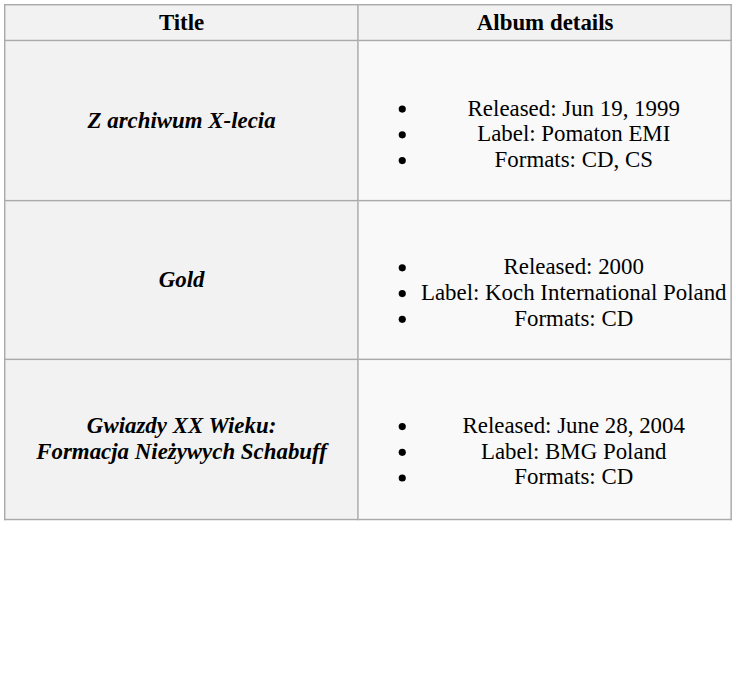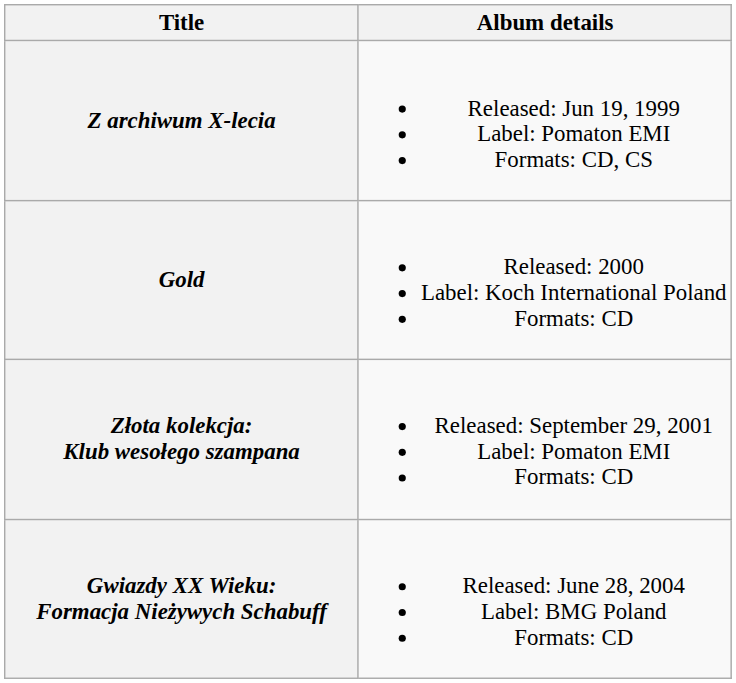 <table class="wikitable plainrowheaders" style="text-align:center;">
 <tr>
 <th scope="col" style="width:15em;">Title</th>
 <th scope="col">Album details</th>
 </tr>
 <tr>
 <th scope="row"><em>Z archiwum X-lecia</em></th>
 <td><br><ul><li>Released: Jun 19, 1999</li><li>Label: Pomaton EMI</li><li>Formats: CD, CS</li></ul></td>
 </tr>
 <tr>
 <th scope="row"><em>Gold</em></th>
 <td><br><ul><li>Released: 2000</li><li>Label: Koch International Poland</li><li>Formats: CD</li></ul></td>
 </tr>
 <tr>
+<th scope="row"><em>Złota kolekcja:<br>Klub wesołego szampana</em></th>
+<td><br><ul><li>Released: September 29, 2001</li><li>Label: Pomaton EMI</li><li>Formats: CD</li></ul></td>
+</tr>
+<tr>
 <th scope="row"><em>Gwiazdy XX Wieku:<br>Formacja Nieżywych Schabuff</em></th>
 <td><br><ul><li>Released: June 28, 2004</li><li>Label: BMG Poland</li><li>Formats: CD</li></ul></td>
 </tr>
 </table>
